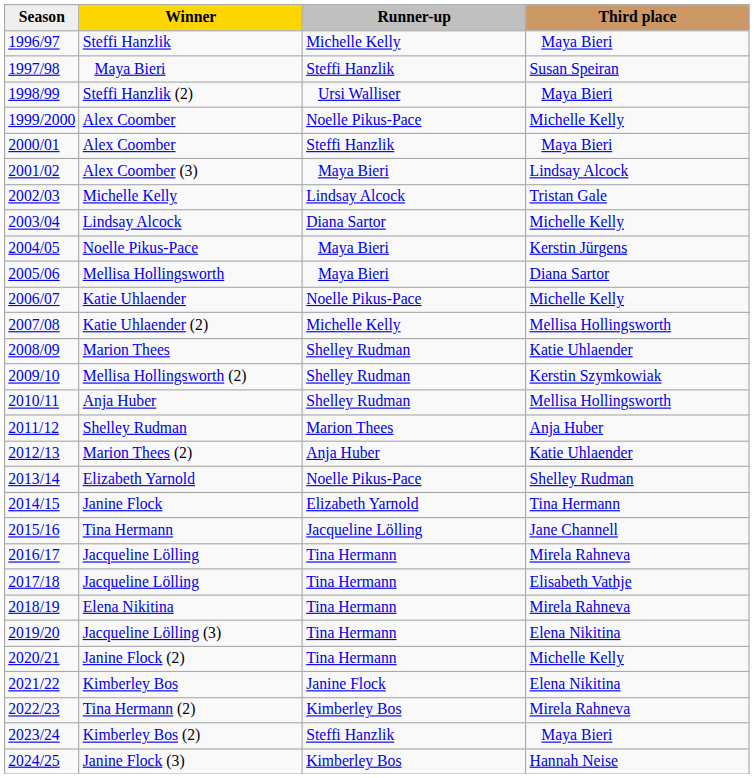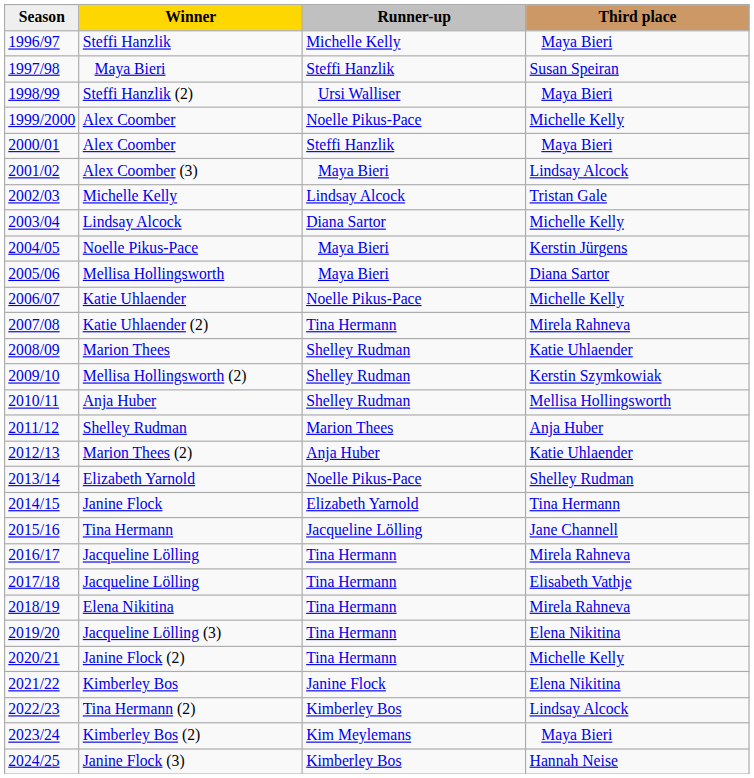 <table class="wikitable plainrowheaders" style="font-size:86%;">
 <tr>
 <th style="width:10%; background:#efefef;">Season</th>
 <th style="width:30%; background:gold">Winner</th>
 <th style="width:30%; background:silver">Runner-up</th>
 <th style="width:30%; background:#CC9966">Third place</th>
 </tr>
 <tr>
 <td><a href='#'>1996/97</a></td>
 <td> <a href='#'>Steffi Hanzlik</a></td>
 <td> <a href='#'>Michelle Kelly</a></td>
 <td>   <a href='#'>Maya Bieri</a></td>
 </tr>
 <tr>
 <td><a href='#'>1997/98</a></td>
 <td>   <a href='#'>Maya Bieri</a></td>
 <td> <a href='#'>Steffi Hanzlik</a></td>
 <td> <a href='#'>Susan Speiran</a></td>
 </tr>
 <tr>
 <td><a href='#'>1998/99</a></td>
 <td> <a href='#'>Steffi Hanzlik</a> (2)</td>
 <td>   <a href='#'>Ursi Walliser</a></td>
 <td>   <a href='#'>Maya Bieri</a></td>
 </tr>
 <tr>
 <td><a href='#'>1999/2000</a></td>
 <td> <a href='#'>Alex Coomber</a></td>
 <td> <a href='#'>Noelle Pikus-Pace</a></td>
 <td> <a href='#'>Michelle Kelly</a></td>
 </tr>
 <tr>
 <td><a href='#'>2000/01</a></td>
 <td> <a href='#'>Alex Coomber</a></td>
 <td> <a href='#'>Steffi Hanzlik</a></td>
 <td>   <a href='#'>Maya Bieri</a></td>
 </tr>
 <tr>
 <td><a href='#'>2001/02</a></td>
 <td> <a href='#'>Alex Coomber</a> (3)</td>
 <td>   <a href='#'>Maya Bieri</a></td>
 <td> <a href='#'>Lindsay Alcock</a></td>
 </tr>
 <tr>
 <td><a href='#'>2002/03</a></td>
 <td> <a href='#'>Michelle Kelly</a></td>
 <td> <a href='#'>Lindsay Alcock</a></td>
 <td> <a href='#'>Tristan Gale</a></td>
 </tr>
 <tr>
 <td><a href='#'>2003/04</a></td>
 <td> <a href='#'>Lindsay Alcock</a></td>
 <td> <a href='#'>Diana Sartor</a></td>
 <td> <a href='#'>Michelle Kelly</a></td>
 </tr>
 <tr>
 <td><a href='#'>2004/05</a></td>
 <td> <a href='#'>Noelle Pikus-Pace</a></td>
 <td>   <a href='#'>Maya Bieri</a></td>
 <td> <a href='#'>Kerstin Jürgens</a></td>
 </tr>
 <tr>
 <td><a href='#'>2005/06</a></td>
 <td> <a href='#'>Mellisa Hollingsworth</a></td>
 <td>   <a href='#'>Maya Bieri</a></td>
 <td> <a href='#'>Diana Sartor</a></td>
 </tr>
 <tr>
 <td><a href='#'>2006/07</a></td>
 <td> <a href='#'>Katie Uhlaender</a></td>
 <td> <a href='#'>Noelle Pikus-Pace</a></td>
 <td> <a href='#'>Michelle Kelly</a></td>
 </tr>
 <tr>
 <td><a href='#'>2007/08</a></td>
 <td> <a href='#'>Katie Uhlaender</a> (2)</td>
-<td> <a href='#'>Michelle Kelly</a></td>
-<td> <a href='#'>Mellisa Hollingsworth</a></td>
+<td> <a href='#'>Tina Hermann</a></td>
+<td> <a href='#'>Mirela Rahneva</a></td>
 </tr>
 <tr>
 <td><a href='#'>2008/09</a></td>
 <td> <a href='#'>Marion Thees</a></td>
 <td> <a href='#'>Shelley Rudman</a></td>
 <td> <a href='#'>Katie Uhlaender</a></td>
 </tr>
 <tr>
 <td><a href='#'>2009/10</a></td>
 <td> <a href='#'>Mellisa Hollingsworth</a> (2)</td>
 <td> <a href='#'>Shelley Rudman</a></td>
 <td> <a href='#'>Kerstin Szymkowiak</a></td>
 </tr>
 <tr>
 <td><a href='#'>2010/11</a></td>
 <td> <a href='#'>Anja Huber</a></td>
 <td> <a href='#'>Shelley Rudman</a></td>
 <td> <a href='#'>Mellisa Hollingsworth</a></td>
 </tr>
 <tr>
 <td><a href='#'>2011/12</a></td>
 <td> <a href='#'>Shelley Rudman</a></td>
 <td> <a href='#'>Marion Thees</a></td>
 <td> <a href='#'>Anja Huber</a></td>
 </tr>
 <tr>
 <td><a href='#'>2012/13</a></td>
 <td> <a href='#'>Marion Thees</a> (2)</td>
 <td> <a href='#'>Anja Huber</a></td>
 <td> <a href='#'>Katie Uhlaender</a></td>
 </tr>
 <tr>
 <td><a href='#'>2013/14</a></td>
 <td> <a href='#'>Elizabeth Yarnold</a></td>
 <td> <a href='#'>Noelle Pikus-Pace</a></td>
 <td> <a href='#'>Shelley Rudman</a></td>
 </tr>
 <tr>
 <td><a href='#'>2014/15</a></td>
 <td> <a href='#'>Janine Flock</a></td>
 <td> <a href='#'>Elizabeth Yarnold</a></td>
 <td> <a href='#'>Tina Hermann</a></td>
 </tr>
 <tr>
 <td><a href='#'>2015/16</a></td>
 <td> <a href='#'>Tina Hermann</a></td>
 <td> <a href='#'>Jacqueline Lölling</a></td>
 <td> <a href='#'>Jane Channell</a></td>
 </tr>
 <tr>
 <td><a href='#'>2016/17</a></td>
 <td> <a href='#'>Jacqueline Lölling</a></td>
 <td> <a href='#'>Tina Hermann</a></td>
 <td> <a href='#'>Mirela Rahneva</a></td>
 </tr>
 <tr>
 <td><a href='#'>2017/18</a></td>
 <td> <a href='#'>Jacqueline Lölling</a></td>
 <td> <a href='#'>Tina Hermann</a></td>
 <td> <a href='#'>Elisabeth Vathje</a></td>
 </tr>
 <tr>
 <td><a href='#'>2018/19</a></td>
 <td> <a href='#'>Elena Nikitina</a></td>
 <td> <a href='#'>Tina Hermann</a></td>
 <td> <a href='#'>Mirela Rahneva</a></td>
 </tr>
 <tr>
 <td><a href='#'>2019/20</a></td>
 <td> <a href='#'>Jacqueline Lölling</a> (3)</td>
 <td> <a href='#'>Tina Hermann</a></td>
 <td> <a href='#'>Elena Nikitina</a></td>
 </tr>
 <tr>
 <td><a href='#'>2020/21</a></td>
 <td> <a href='#'>Janine Flock</a> (2)</td>
 <td> <a href='#'>Tina Hermann</a></td>
 <td> <a href='#'>Michelle Kelly</a></td>
 </tr>
 <tr>
 <td><a href='#'>2021/22</a></td>
 <td> <a href='#'>Kimberley Bos</a></td>
 <td> <a href='#'>Janine Flock</a></td>
 <td> <a href='#'>Elena Nikitina</a></td>
 </tr>
 <tr>
 <td><a href='#'>2022/23</a></td>
 <td> <a href='#'>Tina Hermann</a> (2)</td>
 <td> <a href='#'>Kimberley Bos</a></td>
-<td> <a href='#'>Mirela Rahneva</a></td>
+<td> <a href='#'>Lindsay Alcock</a></td>
 </tr>
 <tr>
 <td><a href='#'>2023/24</a></td>
 <td> <a href='#'>Kimberley Bos</a> (2)</td>
-<td> <a href='#'>Steffi Hanzlik</a></td>
+<td> <a href='#'>Kim Meylemans</a></td>
 <td>   <a href='#'>Maya Bieri</a></td>
 </tr>
 <tr>
 <td><a href='#'>2024/25</a></td>
 <td> <a href='#'>Janine Flock</a> (3)</td>
 <td> <a href='#'>Kimberley Bos</a></td>
 <td> <a href='#'>Hannah Neise</a></td>
 </tr>
 </table>
